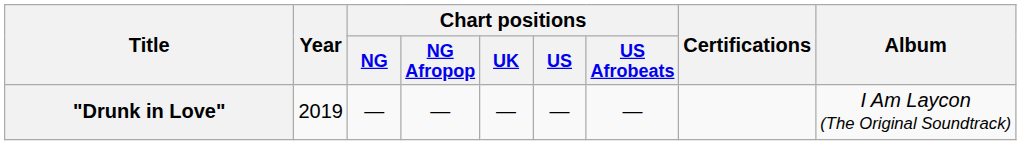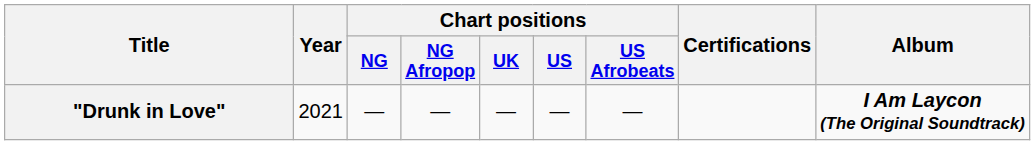 <table class="wikitable plainrowheaders" style="text-align:center;">
 <tr>
 <th scope="col" rowspan="2" style="width:14em;">Title</th>
 <th scope="col" rowspan="2">Year</th>
 <th colspan="5">Chart positions</th>
 <th scope="col" rowspan="2">Certifications</th>
 <th scope="col" rowspan="2">Album</th>
 </tr>
 <tr>
 <th scope="col" style="width:2.5em;font-size:90%;"><a href='#'>NG</a><br></th>
 <th scope="col" style="width:2.5em;font-size:90%;"><a href='#'>NG<br>Afropop</a></th>
 <th scope="col" style="width:2.5em;font-size:90%;"><a href='#'>UK</a><br></th>
 <th scope="col" style="width:2.5em;font-size:90%;"><a href='#'>US</a><br></th>
 <th scope="col" style="width:2.5em;font-size:90%;"><a href='#'>US<br>Afrobeats</a></th>
 </tr>
 <tr>
 <th scope="row">"Drunk in Love"<br></th>
-<td>2019</td>
+<td>2021</td>
 <td>—</td>
 <td>—</td>
 <td>—</td>
 <td>—</td>
 <td>—</td>
 <td></td>
-<td><em>I Am Laycon<br><small>(The Original Soundtrack)</small></em></td>
+<td><strong><em>I Am Laycon<br><small>(The Original Soundtrack)</small></em></strong></td>
 </tr>
 </table>
